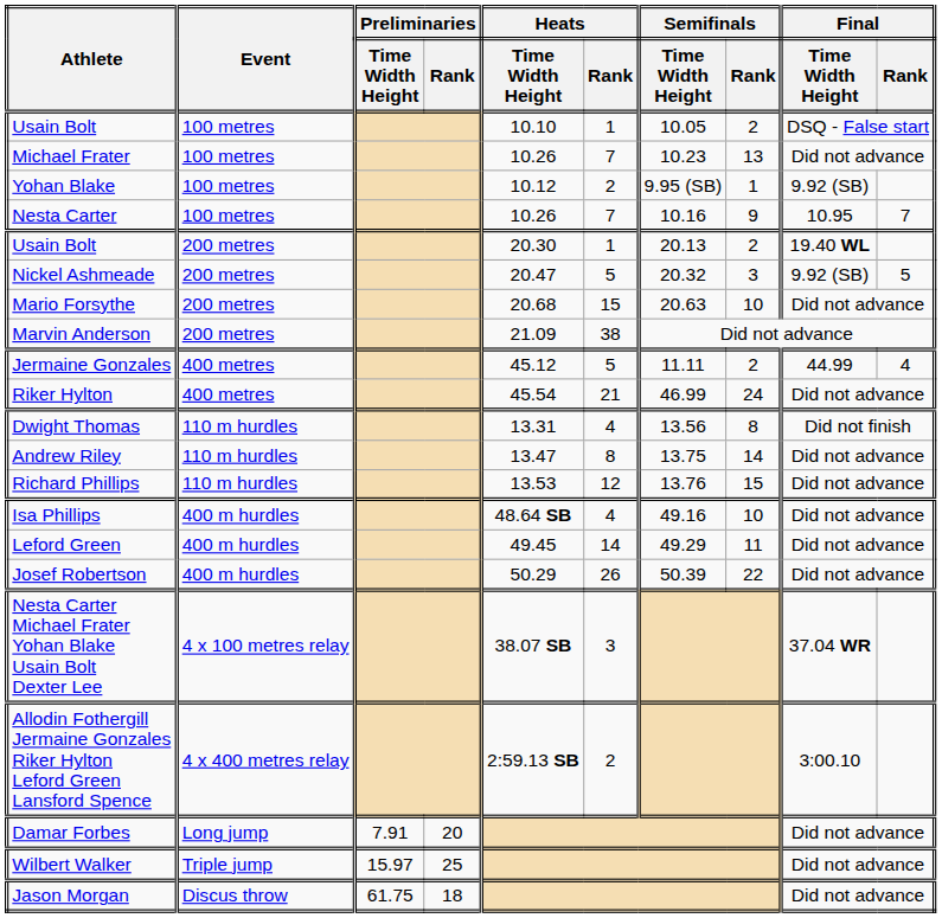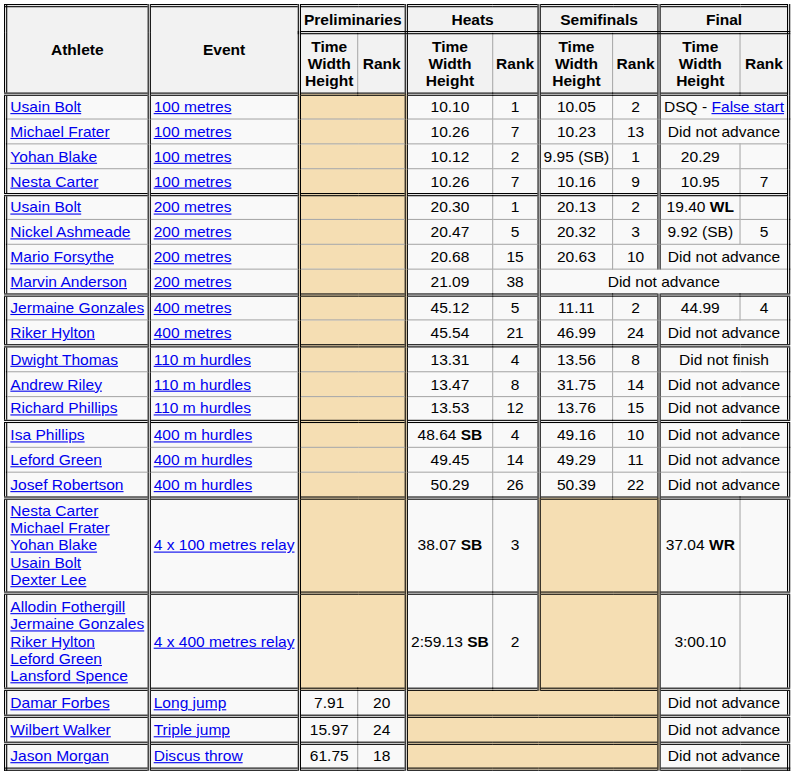 <table class=wikitable style="font-size:90%; border: double;">
 <tr>
 <th rowspan="2" style="border-right:double">Athlete</th>
 <th rowspan="2" style="border-right:double">Event</th>
 <th colspan="2" style="border-right:double; border-bottom:double;">Preliminaries</th>
 <th colspan="2" style="border-right:double; border-bottom:double;">Heats</th>
 <th colspan="2" style="border-right:double; border-bottom:double;">Semifinals</th>
 <th colspan="2" style="border-right:double; border-bottom:double;">Final</th>
 </tr>
 <tr>
 <th>Time<br>Width<br>Height</th>
 <th style="border-right:double">Rank</th>
 <th>Time<br>Width<br>Height</th>
 <th style="border-right:double">Rank</th>
 <th>Time<br>Width<br>Height</th>
 <th style="border-right:double">Rank</th>
 <th>Time<br>Width<br>Height</th>
 <th style="border-right:double">Rank</th>
 </tr>
 <tr style="border-top: double;">
 <td style="border-right:double"><a href='#'>Usain Bolt</a></td>
 <td style="border-right:double"><a href='#'>100 metres</a></td>
 <td style="border-right:double" colspan= 2 bgcolor="wheat"></td>
 <td align=center>10.10</td>
 <td style="border-right:double" align=center>1</td>
 <td align=center>10.05</td>
 <td style="border-right:double" align=center>2</td>
 <td colspan="2" align=center>DSQ - <a href='#'>False start</a></td>
 </tr>
 <tr>
 <td style="border-right:double"><a href='#'>Michael Frater</a></td>
 <td style="border-right:double"><a href='#'>100 metres</a></td>
 <td style="border-right:double" colspan= 2 bgcolor="wheat"></td>
 <td align=center>10.26</td>
 <td style="border-right:double" align=center>7</td>
 <td align=center>10.23</td>
 <td style="border-right:double" align=center>13</td>
 <td colspan="2" align=center>Did not advance</td>
 </tr>
 <tr>
 <td style="border-right:double"><a href='#'>Yohan Blake</a></td>
 <td style="border-right:double"><a href='#'>100 metres</a></td>
 <td style="border-right:double" colspan= 2 bgcolor="wheat"></td>
 <td align=center>10.12</td>
 <td style="border-right:double" align=center>2</td>
 <td align=center>9.95 (SB)</td>
 <td style="border-right:double" align=center>1</td>
-<td align=center>9.92 (SB)</td>
+<td align=center>20.29</td>
 <td style="border-right:double" align=center></td>
 </tr>
 <tr>
 <td style="border-right:double"><a href='#'>Nesta Carter</a></td>
 <td style="border-right:double"><a href='#'>100 metres</a></td>
 <td style="border-right:double" colspan= 2 bgcolor="wheat"></td>
 <td align=center>10.26</td>
 <td style="border-right:double" align=center>7</td>
 <td align=center>10.16</td>
 <td style="border-right:double" align=center>9</td>
 <td align=center>10.95</td>
 <td style="border-right:double" align=center>7</td>
 </tr>
 <tr style="border-top: double;">
 <td style="border-right:double"><a href='#'>Usain Bolt</a></td>
 <td style="border-right:double"><a href='#'>200 metres</a></td>
 <td style="border-right:double" colspan= 2 bgcolor="wheat"></td>
 <td align=center>20.30</td>
 <td align=center style="border-right:double">1</td>
 <td align=center>20.13</td>
 <td align=center style="border-right:double">2</td>
 <td align=center>19.40 <strong>WL</strong></td>
 <td align=center></td>
 </tr>
 <tr>
 <td style="border-right:double"><a href='#'>Nickel Ashmeade</a></td>
 <td style="border-right:double"><a href='#'>200 metres</a></td>
 <td style="border-right:double" colspan= 2 bgcolor="wheat"></td>
 <td align=center>20.47</td>
 <td align=center style="border-right:double">5</td>
 <td align=center>20.32</td>
 <td align=center style="border-right:double">3</td>
 <td align=center>9.92 (SB)</td>
 <td align=center>5</td>
 </tr>
 <tr>
 <td style="border-right:double"><a href='#'>Mario Forsythe</a></td>
 <td style="border-right:double"><a href='#'>200 metres</a></td>
 <td style="border-right:double" colspan= 2 bgcolor="wheat"></td>
 <td align=center>20.68</td>
 <td align=center style="border-right:double">15</td>
 <td align=center>20.63</td>
 <td align=center style="border-right:double">10</td>
 <td colspan="2" align=center>Did not advance</td>
 </tr>
 <tr>
 <td style="border-right:double"><a href='#'>Marvin Anderson</a></td>
 <td style="border-right:double"><a href='#'>200 metres</a></td>
 <td style="border-right:double" colspan= 2 bgcolor="wheat"></td>
 <td align=center>21.09</td>
 <td align=center style="border-right:double">38</td>
 <td colspan="4" align=center>Did not advance</td>
 </tr>
 <tr style="border-top: double;">
 <td style="border-right:double"><a href='#'>Jermaine Gonzales</a></td>
 <td style="border-right:double"><a href='#'>400 metres</a></td>
 <td style="border-right:double" colspan= 2 bgcolor="wheat"></td>
 <td align=center>45.12</td>
 <td style="border-right:double" align=center>5</td>
 <td align=center>11.11</td>
 <td style="border-right:double" align=center>2</td>
 <td align=center>44.99</td>
 <td align=center>4</td>
 </tr>
 <tr>
 <td style="border-right:double"><a href='#'>Riker Hylton</a></td>
 <td style="border-right:double"><a href='#'>400 metres</a></td>
 <td style="border-right:double" colspan= 2 bgcolor="wheat"></td>
 <td align=center>45.54</td>
 <td style="border-right:double" align=center>21</td>
 <td align=center>46.99</td>
 <td style="border-right:double" align=center>24</td>
 <td colspan=2 align=center>Did not advance</td>
 </tr>
 <tr style="border-top: double;">
 <td style="border-right:double"><a href='#'>Dwight Thomas</a></td>
 <td style="border-right:double"><a href='#'>110 m hurdles</a></td>
 <td style="border-right:double" colspan= 2 bgcolor="wheat"></td>
 <td align=center>13.31</td>
 <td style="border-right:double" align=center>4</td>
 <td align=center>13.56</td>
 <td align=center style="border-right:double">8</td>
 <td colspan=2 align=center>Did not finish</td>
 </tr>
 <tr>
 <td style="border-right:double"><a href='#'>Andrew Riley</a></td>
 <td style="border-right:double"><a href='#'>110 m hurdles</a></td>
 <td style="border-right:double" colspan= 2 bgcolor="wheat"></td>
 <td align=center>13.47</td>
 <td style="border-right:double" align=center>8</td>
-<td align=center>13.75</td>
+<td align=center>31.75</td>
 <td align=center style="border-right:double">14</td>
 <td colspan="2" align=center>Did not advance</td>
 </tr>
 <tr>
 <td style="border-right:double"><a href='#'>Richard Phillips</a></td>
 <td style="border-right:double"><a href='#'>110 m hurdles</a></td>
 <td style="border-right:double" colspan= 2 bgcolor="wheat"></td>
 <td align=center>13.53</td>
 <td style="border-right:double" align=center>12</td>
 <td align=center>13.76</td>
 <td align=center style="border-right:double">15</td>
 <td colspan="2" align=center>Did not advance</td>
 </tr>
 <tr style="border-top: double;">
 <td style="border-right:double"><a href='#'>Isa Phillips</a></td>
 <td style="border-right:double"><a href='#'>400 m hurdles</a></td>
 <td style="border-right:double" colspan= 2 bgcolor="wheat"></td>
 <td align=center>48.64 <strong>SB</strong></td>
 <td align=center style="border-right:double">4</td>
 <td align=center>49.16</td>
 <td align=center style="border-right:double">10</td>
 <td colspan="2" align=center>Did not advance</td>
 </tr>
 <tr>
 <td style="border-right:double"><a href='#'>Leford Green</a></td>
 <td style="border-right:double"><a href='#'>400 m hurdles</a></td>
 <td style="border-right:double" colspan= 2 bgcolor="wheat"></td>
 <td align=center>49.45</td>
 <td align=center style="border-right:double">14</td>
 <td align=center>49.29</td>
 <td align=center style="border-right:double">11</td>
 <td colspan="2" align=center>Did not advance</td>
 </tr>
 <tr>
 <td style="border-right:double"><a href='#'>Josef Robertson</a></td>
 <td style="border-right:double"><a href='#'>400 m hurdles</a></td>
 <td style="border-right:double" colspan= 2 bgcolor="wheat"></td>
 <td align=center>50.29</td>
 <td align=center style="border-right:double">26</td>
 <td align=center>50.39</td>
 <td align=center style="border-right:double">22</td>
 <td colspan="2" align=center>Did not advance</td>
 </tr>
 <tr style="border-top: double;">
 <td style="border-right:double"><a href='#'>Nesta Carter</a><br><a href='#'>Michael Frater</a><br><a href='#'>Yohan Blake</a><br><a href='#'>Usain Bolt</a><br><a href='#'>Dexter Lee</a><br></td>
 <td style="border-right:double"><a href='#'>4 x 100 metres relay</a></td>
 <td style="border-right:double" colspan= 2 bgcolor="wheat"></td>
 <td align=center>38.07 <strong>SB</strong></td>
 <td align=center style="border-right:double">3</td>
 <td style="border-right:double" colspan= 2 bgcolor="wheat"></td>
 <td align=center>37.04 <strong>WR</strong></td>
 <td align=center></td>
 </tr>
 <tr style="border-top: double;">
 <td style="border-right:double"><a href='#'>Allodin Fothergill</a><br><a href='#'>Jermaine Gonzales</a><br><a href='#'>Riker Hylton</a><br><a href='#'>Leford Green</a><br><a href='#'>Lansford Spence</a><br></td>
 <td style="border-right:double"><a href='#'>4 x 400 metres relay</a></td>
 <td style="border-right:double" colspan= 2 bgcolor="wheat"></td>
 <td align=center>2:59.13 <strong>SB</strong></td>
 <td align=center style="border-right:double">2</td>
 <td style="border-right:double" colspan= 2 bgcolor="wheat"></td>
 <td align=center>3:00.10</td>
 <td align=center></td>
 </tr>
 <tr style="border-top: double;">
 <td style="border-right:double"><a href='#'>Damar Forbes</a></td>
 <td style="border-right:double"><a href='#'>Long jump</a></td>
 <td align=center>7.91</td>
 <td align=center style="border-right:double">20</td>
 <td style="border-right:double" colspan= 4 bgcolor="wheat"></td>
 <td colspan="2" align=center>Did not advance</td>
 </tr>
 <tr style="border-top: double;">
 <td style="border-right:double"><a href='#'>Wilbert Walker</a></td>
 <td style="border-right:double"><a href='#'>Triple jump</a></td>
 <td align=center>15.97</td>
-<td align=center style="border-right:double">25</td>
+<td align=center style="border-right:double">24</td>
 <td style="border-right:double" colspan= 4  bgcolor="wheat"></td>
 <td colspan="2" align=center>Did not advance</td>
 </tr>
 <tr style="border-top: double;">
 <td style="border-right:double"><a href='#'>Jason Morgan</a></td>
 <td style="border-right:double"><a href='#'>Discus throw</a></td>
 <td align=center>61.75</td>
 <td align=center style="border-right:double">18</td>
 <td style="border-right:double" colspan= 4 bgcolor="wheat"></td>
 <td colspan="2" align=center>Did not advance</td>
 </tr>
 </table>
